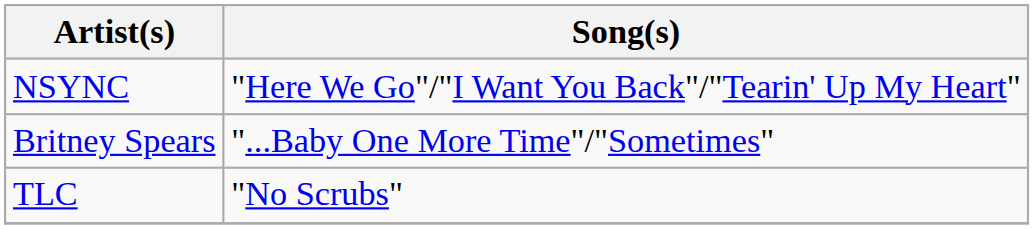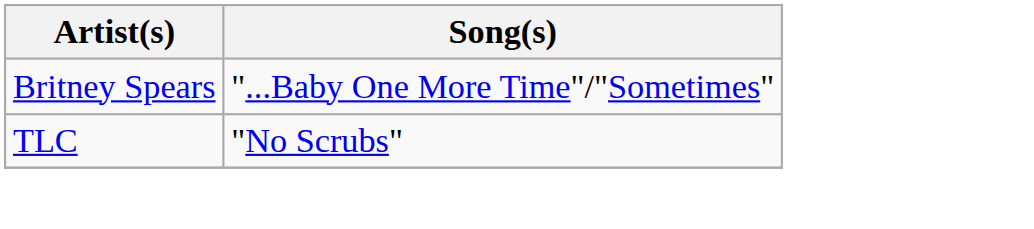 <table class="wikitable">
 <tr>
 <th>Artist(s)</th>
 <th>Song(s)</th>
-</tr>
-<tr>
-<td><a href='#'>NSYNC</a></td>
-<td>"<a href='#'>Here We Go</a>"/"<a href='#'>I Want You Back</a>"/"<a href='#'>Tearin' Up My Heart</a>"</td>
 </tr>
 <tr>
 <td><a href='#'>Britney Spears</a></td>
 <td>"<a href='#'>...Baby One More Time</a>"/"<a href='#'>Sometimes</a>"</td>
 </tr>
 <tr>
 <td><a href='#'>TLC</a></td>
 <td>"<a href='#'>No Scrubs</a>"</td>
 </tr>
 <tr>
 </tr>
 </table>
